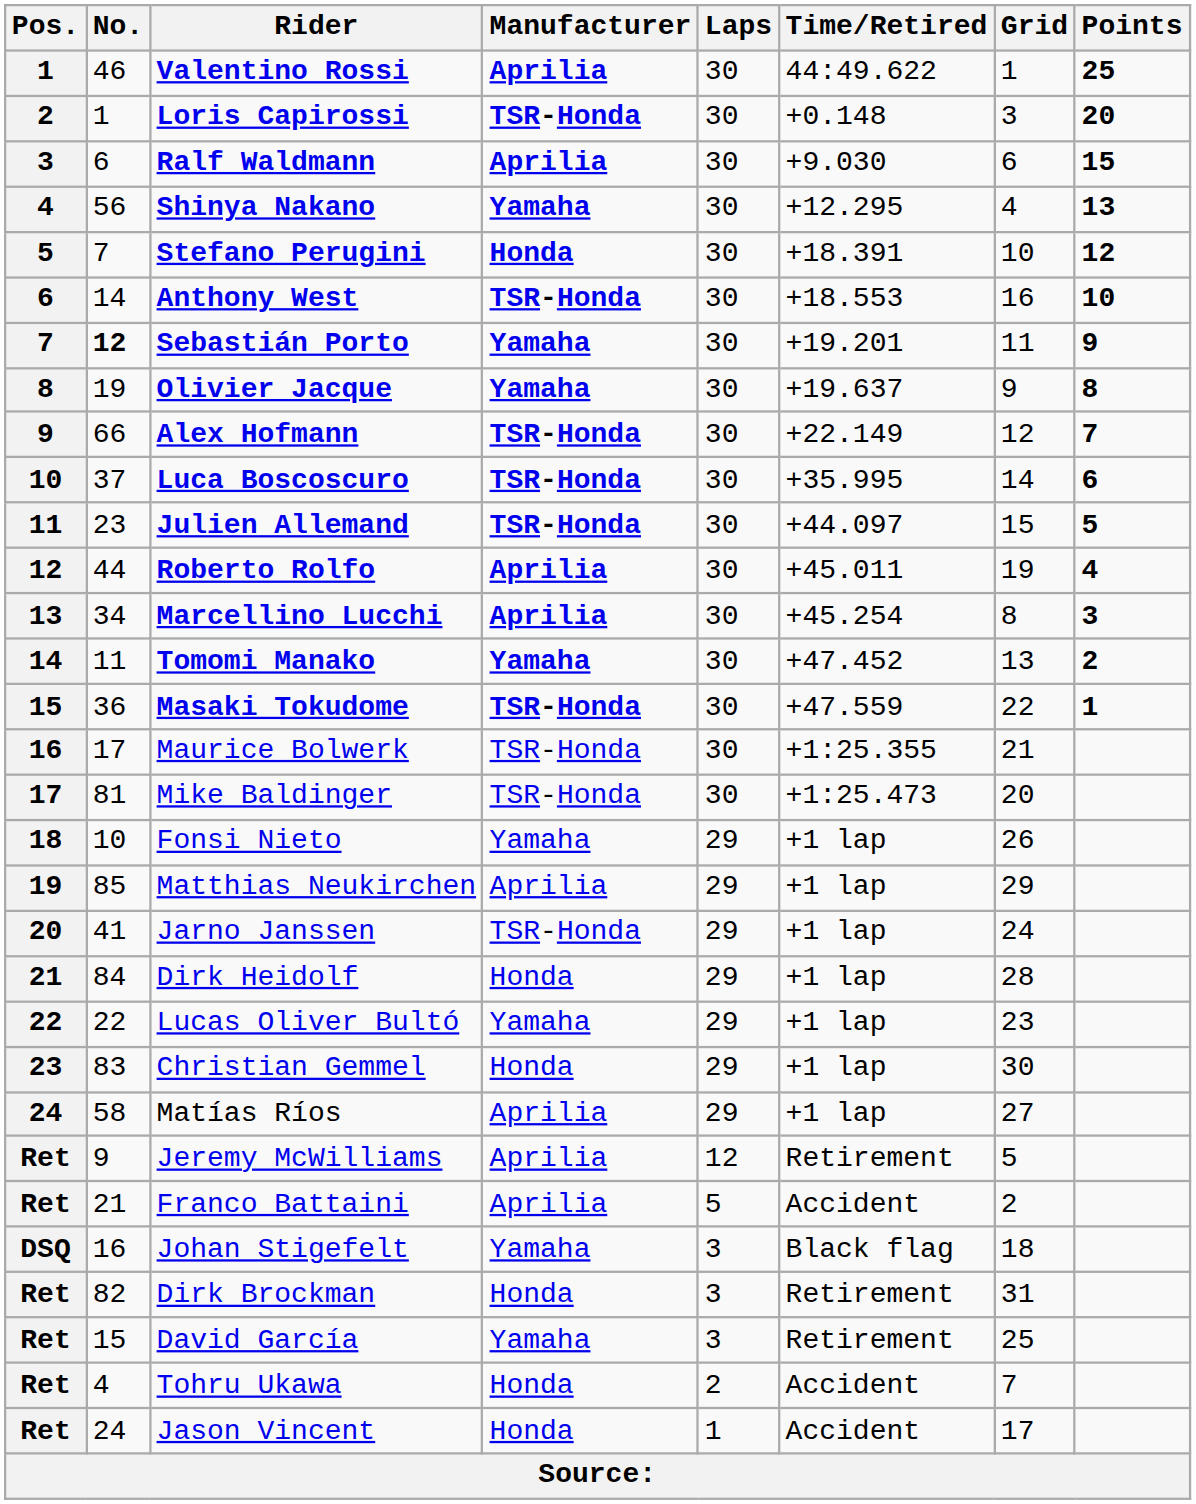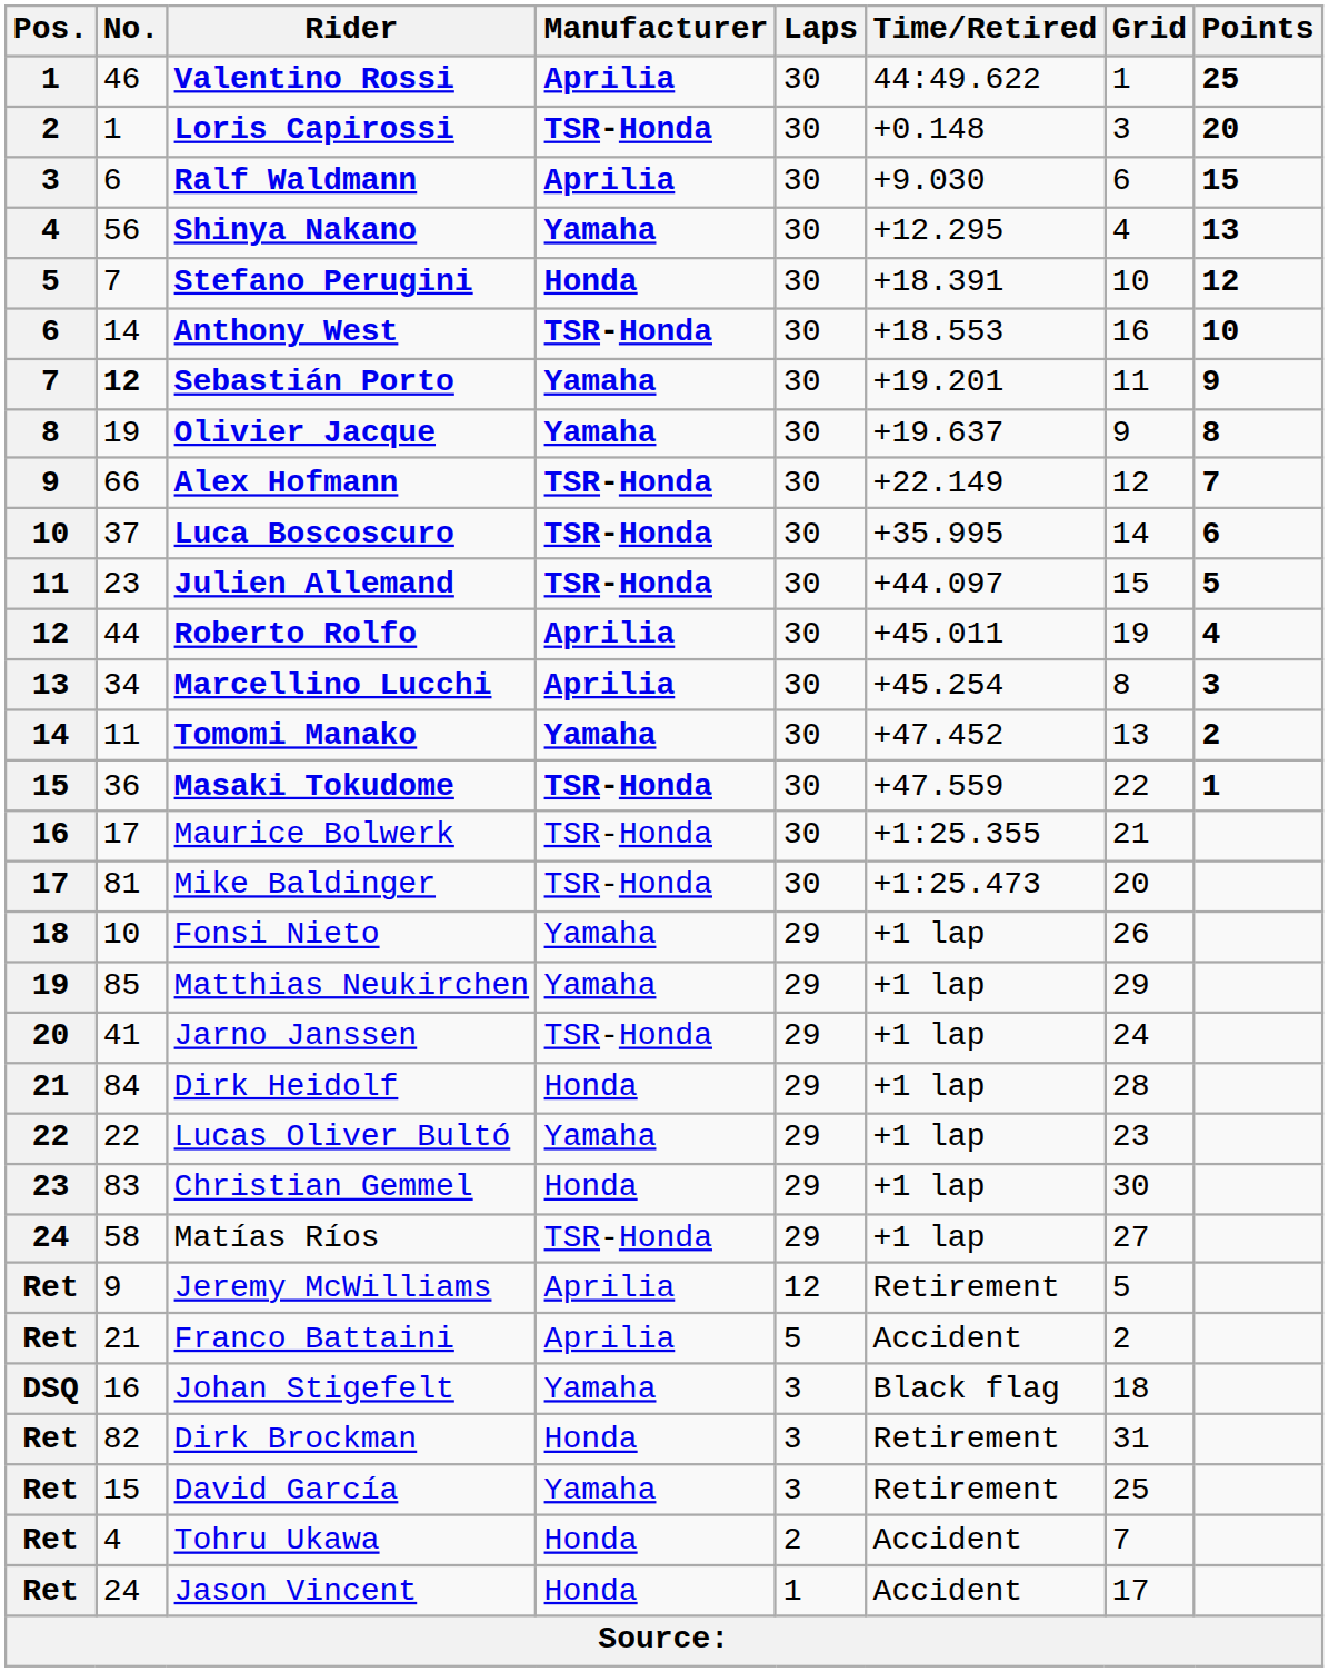 <table class="wikitable" style="font-size: 95%;">
 <tr>
 <th>Pos.</th>
 <th>No.</th>
 <th>Rider</th>
 <th>Manufacturer</th>
 <th>Laps</th>
 <th>Time/Retired</th>
 <th>Grid</th>
 <th>Points</th>
 </tr>
 <tr>
 <th>1</th>
 <td>46</td>
 <td> <strong><a href='#'>Valentino Rossi</a></strong></td>
 <td><strong><a href='#'>Aprilia</a></strong></td>
 <td>30</td>
 <td>44:49.622</td>
 <td>1</td>
 <td><strong>25</strong></td>
 </tr>
 <tr>
 <th>2</th>
 <td>1</td>
 <td> <strong><a href='#'>Loris Capirossi</a></strong></td>
 <td><strong><a href='#'>TSR</a>-<a href='#'>Honda</a></strong></td>
 <td>30</td>
 <td>+0.148</td>
 <td>3</td>
 <td><strong>20</strong></td>
 </tr>
 <tr>
 <th>3</th>
 <td>6</td>
 <td> <strong><a href='#'>Ralf Waldmann</a></strong></td>
 <td><strong><a href='#'>Aprilia</a></strong></td>
 <td>30</td>
 <td>+9.030</td>
 <td>6</td>
 <td><strong>15</strong></td>
 </tr>
 <tr>
 <th>4</th>
 <td>56</td>
 <td> <strong><a href='#'>Shinya Nakano</a></strong></td>
 <td><strong><a href='#'>Yamaha</a></strong></td>
 <td>30</td>
 <td>+12.295</td>
 <td>4</td>
 <td><strong>13</strong></td>
 </tr>
 <tr>
 <th>5</th>
 <td>7</td>
 <td> <strong><a href='#'>Stefano Perugini</a></strong></td>
 <td><strong><a href='#'>Honda</a></strong></td>
 <td>30</td>
 <td>+18.391</td>
 <td>10</td>
 <td><strong>12</strong></td>
 </tr>
 <tr>
 <th>6</th>
 <td>14</td>
 <td> <strong><a href='#'>Anthony West</a></strong></td>
 <td><strong><a href='#'>TSR</a>-<a href='#'>Honda</a></strong></td>
 <td>30</td>
 <td>+18.553</td>
 <td>16</td>
 <td><strong>10</strong></td>
 </tr>
 <tr>
 <th>7</th>
 <td><strong>12</strong></td>
 <td> <strong><a href='#'>Sebastián Porto</a></strong></td>
 <td><strong><a href='#'>Yamaha</a></strong></td>
 <td>30</td>
 <td>+19.201</td>
 <td>11</td>
 <td><strong>9</strong></td>
 </tr>
 <tr>
 <th>8</th>
 <td>19</td>
 <td> <strong><a href='#'>Olivier Jacque</a></strong></td>
 <td><strong><a href='#'>Yamaha</a></strong></td>
 <td>30</td>
 <td>+19.637</td>
 <td>9</td>
 <td><strong>8</strong></td>
 </tr>
 <tr>
 <th>9</th>
 <td>66</td>
 <td> <strong><a href='#'>Alex Hofmann</a></strong></td>
 <td><strong><a href='#'>TSR</a>-<a href='#'>Honda</a></strong></td>
 <td>30</td>
 <td>+22.149</td>
 <td>12</td>
 <td><strong>7</strong></td>
 </tr>
 <tr>
 <th>10</th>
 <td>37</td>
 <td> <strong><a href='#'>Luca Boscoscuro</a></strong></td>
 <td><strong><a href='#'>TSR</a>-<a href='#'>Honda</a></strong></td>
 <td>30</td>
 <td>+35.995</td>
 <td>14</td>
 <td><strong>6</strong></td>
 </tr>
 <tr>
 <th>11</th>
 <td>23</td>
 <td> <strong><a href='#'>Julien Allemand</a></strong></td>
 <td><strong><a href='#'>TSR</a>-<a href='#'>Honda</a></strong></td>
 <td>30</td>
 <td>+44.097</td>
 <td>15</td>
 <td><strong>5</strong></td>
 </tr>
 <tr>
 <th>12</th>
 <td>44</td>
 <td> <strong><a href='#'>Roberto Rolfo</a></strong></td>
 <td><strong><a href='#'>Aprilia</a></strong></td>
 <td>30</td>
 <td>+45.011</td>
 <td>19</td>
 <td><strong>4</strong></td>
 </tr>
 <tr>
 <th>13</th>
 <td>34</td>
 <td> <strong><a href='#'>Marcellino Lucchi</a></strong></td>
 <td><strong><a href='#'>Aprilia</a></strong></td>
 <td>30</td>
 <td>+45.254</td>
 <td>8</td>
 <td><strong>3</strong></td>
 </tr>
 <tr>
 <th>14</th>
 <td>11</td>
 <td> <strong><a href='#'>Tomomi Manako</a></strong></td>
 <td><strong><a href='#'>Yamaha</a></strong></td>
 <td>30</td>
 <td>+47.452</td>
 <td>13</td>
 <td><strong>2</strong></td>
 </tr>
 <tr>
 <th>15</th>
 <td>36</td>
 <td> <strong><a href='#'>Masaki Tokudome</a></strong></td>
 <td><strong><a href='#'>TSR</a>-<a href='#'>Honda</a></strong></td>
 <td>30</td>
 <td>+47.559</td>
 <td>22</td>
 <td><strong>1</strong></td>
 </tr>
 <tr>
 <th>16</th>
 <td>17</td>
 <td> <a href='#'>Maurice Bolwerk</a></td>
 <td><a href='#'>TSR</a>-<a href='#'>Honda</a></td>
 <td>30</td>
 <td>+1:25.355</td>
 <td>21</td>
 <td></td>
 </tr>
 <tr>
 <th>17</th>
 <td>81</td>
 <td> <a href='#'>Mike Baldinger</a></td>
 <td><a href='#'>TSR</a>-<a href='#'>Honda</a></td>
 <td>30</td>
 <td>+1:25.473</td>
 <td>20</td>
 <td></td>
 </tr>
 <tr>
 <th>18</th>
 <td>10</td>
 <td> <a href='#'>Fonsi Nieto</a></td>
 <td><a href='#'>Yamaha</a></td>
 <td>29</td>
 <td>+1 lap</td>
 <td>26</td>
 <td></td>
 </tr>
 <tr>
 <th>19</th>
 <td>85</td>
 <td> <a href='#'>Matthias Neukirchen</a></td>
-<td><a href='#'>Aprilia</a></td>
+<td><a href='#'>Yamaha</a></td>
 <td>29</td>
 <td>+1 lap</td>
 <td>29</td>
 <td></td>
 </tr>
 <tr>
 <th>20</th>
 <td>41</td>
 <td> <a href='#'>Jarno Janssen</a></td>
 <td><a href='#'>TSR</a>-<a href='#'>Honda</a></td>
 <td>29</td>
 <td>+1 lap</td>
 <td>24</td>
 <td></td>
 </tr>
 <tr>
 <th>21</th>
 <td>84</td>
 <td> <a href='#'>Dirk Heidolf</a></td>
 <td><a href='#'>Honda</a></td>
 <td>29</td>
 <td>+1 lap</td>
 <td>28</td>
 <td></td>
 </tr>
 <tr>
 <th>22</th>
 <td>22</td>
 <td> <a href='#'>Lucas Oliver Bultó</a></td>
 <td><a href='#'>Yamaha</a></td>
 <td>29</td>
 <td>+1 lap</td>
 <td>23</td>
 <td></td>
 </tr>
 <tr>
 <th>23</th>
 <td>83</td>
 <td> <a href='#'>Christian Gemmel</a></td>
 <td><a href='#'>Honda</a></td>
 <td>29</td>
 <td>+1 lap</td>
 <td>30</td>
 <td></td>
 </tr>
 <tr>
 <th>24</th>
 <td>58</td>
 <td> Matías Ríos</td>
-<td><a href='#'>Aprilia</a></td>
+<td><a href='#'>TSR</a>-<a href='#'>Honda</a></td>
 <td>29</td>
 <td>+1 lap</td>
 <td>27</td>
 <td></td>
 </tr>
 <tr>
 <th>Ret</th>
 <td>9</td>
 <td> <a href='#'>Jeremy McWilliams</a></td>
 <td><a href='#'>Aprilia</a></td>
 <td>12</td>
 <td>Retirement</td>
 <td>5</td>
 <td></td>
 </tr>
 <tr>
 <th>Ret</th>
 <td>21</td>
 <td> <a href='#'>Franco Battaini</a></td>
 <td><a href='#'>Aprilia</a></td>
 <td>5</td>
 <td>Accident</td>
 <td>2</td>
 <td></td>
 </tr>
 <tr>
 <th>DSQ</th>
 <td>16</td>
 <td> <a href='#'>Johan Stigefelt</a></td>
 <td><a href='#'>Yamaha</a></td>
 <td>3</td>
 <td>Black flag</td>
 <td>18</td>
 <td></td>
 </tr>
 <tr>
 <th>Ret</th>
 <td>82</td>
 <td> <a href='#'>Dirk Brockman</a></td>
 <td><a href='#'>Honda</a></td>
 <td>3</td>
 <td>Retirement</td>
 <td>31</td>
 <td></td>
 </tr>
 <tr>
 <th>Ret</th>
 <td>15</td>
 <td> <a href='#'>David García</a></td>
 <td><a href='#'>Yamaha</a></td>
 <td>3</td>
 <td>Retirement</td>
 <td>25</td>
 <td></td>
 </tr>
 <tr>
 <th>Ret</th>
 <td>4</td>
 <td> <a href='#'>Tohru Ukawa</a></td>
 <td><a href='#'>Honda</a></td>
 <td>2</td>
 <td>Accident</td>
 <td>7</td>
 <td></td>
 </tr>
 <tr>
 <th>Ret</th>
 <td>24</td>
 <td> <a href='#'>Jason Vincent</a></td>
 <td><a href='#'>Honda</a></td>
 <td>1</td>
 <td>Accident</td>
 <td>17</td>
 <td></td>
 </tr>
 <tr>
 <th colspan=8>Source: </th>
 </tr>
 </table>
